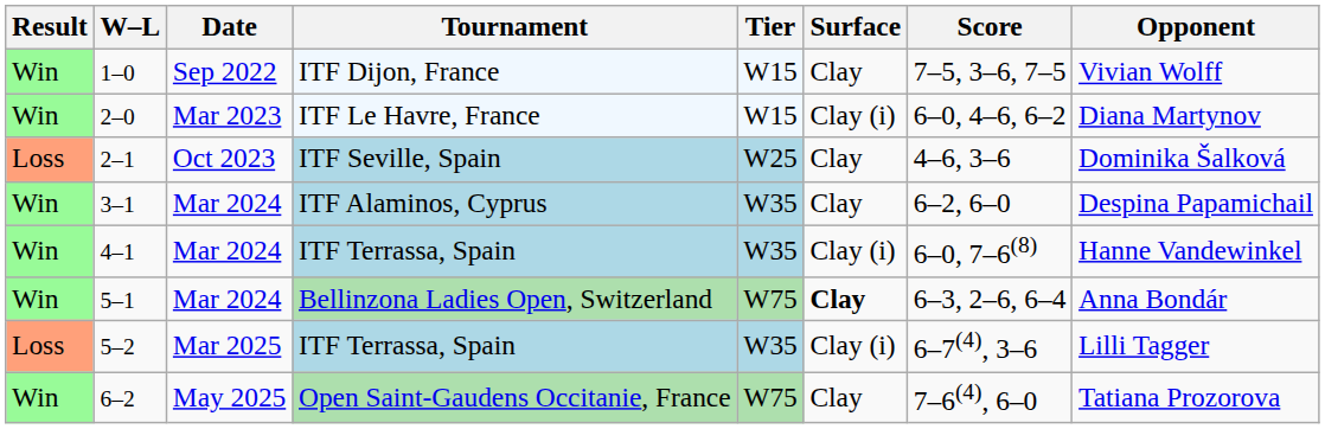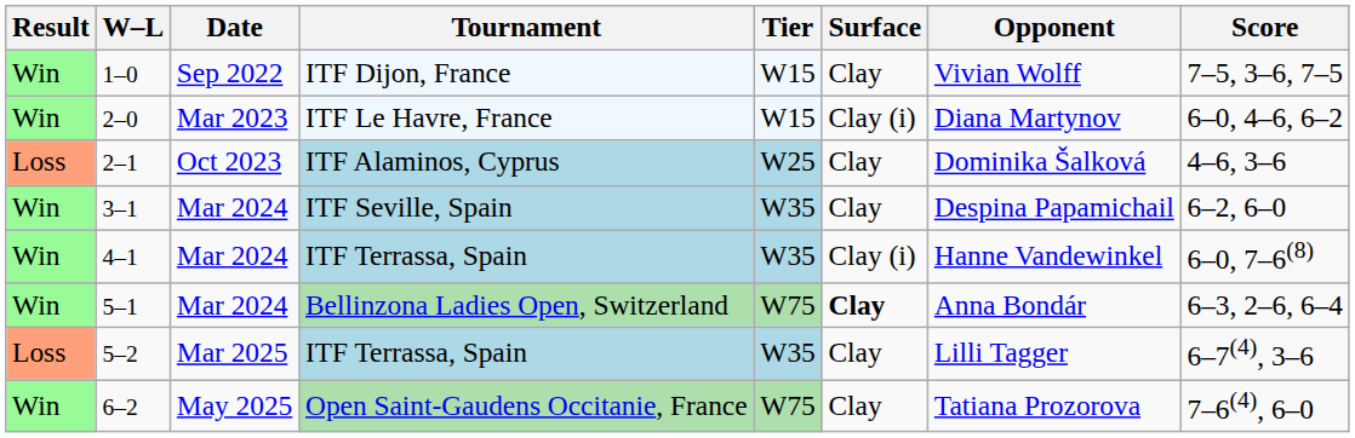 <table class="wikitable sortable">
 <tr>
 <th>Result</th>
 <th class=unsortable>W–L</th>
 <th>Date</th>
 <th>Tournament</th>
 <th>Tier</th>
 <th>Surface</th>
+<th>Opponent</th>
 <th class=unsortable>Score</th>
-<th>Opponent</th>
 </tr>
 <tr>
 <td style="background:#98fb98;">Win</td>
 <td><small>1–0</small></td>
 <td><a href='#'>Sep 2022</a></td>
 <td style="background:#f0f8ff;">ITF Dijon, France</td>
 <td style="background:#f0f8ff;">W15</td>
 <td>Clay</td>
+<td> <a href='#'>Vivian Wolff</a></td>
 <td>7–5, 3–6, 7–5</td>
-<td> <a href='#'>Vivian Wolff</a></td>
 </tr>
 <tr>
 <td style="background:#98fb98;">Win</td>
 <td><small>2–0</small></td>
 <td><a href='#'>Mar 2023</a></td>
 <td style="background:#f0f8ff;">ITF Le Havre, France</td>
 <td style="background:#f0f8ff;">W15</td>
 <td>Clay (i)</td>
+<td> <a href='#'>Diana Martynov</a></td>
 <td>6–0, 4–6, 6–2</td>
-<td> <a href='#'>Diana Martynov</a></td>
 </tr>
 <tr>
 <td style="background:#ffa07a;">Loss</td>
 <td><small>2–1</small></td>
 <td><a href='#'>Oct 2023</a></td>
-<td style="background:lightblue;">ITF Seville, Spain</td>
+<td style="background:lightblue;">ITF Alaminos, Cyprus</td>
 <td style="background:lightblue;">W25</td>
 <td>Clay</td>
+<td> <a href='#'>Dominika Šalková</a></td>
 <td>4–6, 3–6</td>
-<td> <a href='#'>Dominika Šalková</a></td>
 </tr>
 <tr>
 <td style="background:#98fb98;">Win</td>
 <td><small>3–1</small></td>
 <td><a href='#'>Mar 2024</a></td>
-<td style="background:lightblue;">ITF Alaminos, Cyprus</td>
+<td style="background:lightblue;">ITF Seville, Spain</td>
 <td style="background:lightblue;">W35</td>
 <td>Clay</td>
+<td> <a href='#'>Despina Papamichail</a></td>
 <td>6–2, 6–0</td>
-<td> <a href='#'>Despina Papamichail</a></td>
 </tr>
 <tr>
 <td style="background:#98fb98;">Win</td>
 <td><small>4–1</small></td>
 <td><a href='#'>Mar 2024</a></td>
 <td style="background:lightblue;">ITF Terrassa, Spain</td>
 <td style="background:lightblue;">W35</td>
 <td>Clay (i)</td>
+<td> <a href='#'>Hanne Vandewinkel</a></td>
 <td>6–0, 7–6<sup>(8)</sup></td>
-<td> <a href='#'>Hanne Vandewinkel</a></td>
 </tr>
 <tr>
 <td style="background:#98fb98;">Win</td>
 <td><small>5–1</small></td>
 <td><a href='#'>Mar 2024</a></td>
 <td style="background:#addfad;"><a href='#'>Bellinzona Ladies Open</a>, Switzerland</td>
 <td style="background:#addfad;">W75</td>
 <td><strong>Clay</strong></td>
+<td> <a href='#'>Anna Bondár</a></td>
 <td>6–3, 2–6, 6–4</td>
-<td> <a href='#'>Anna Bondár</a></td>
 </tr>
 <tr>
 <td style="background:#ffa07a;">Loss</td>
 <td><small>5–2</small></td>
 <td><a href='#'>Mar 2025</a></td>
 <td style="background:lightblue;">ITF Terrassa, Spain</td>
 <td style="background:lightblue;">W35</td>
-<td>Clay (i)</td>
+<td>Clay</td>
+<td> <a href='#'>Lilli Tagger</a></td>
 <td>6–7<sup>(4)</sup>, 3–6</td>
-<td> <a href='#'>Lilli Tagger</a></td>
 </tr>
 <tr>
 <td style="background:#98fb98;">Win</td>
 <td><small>6–2</small></td>
 <td><a href='#'>May 2025</a></td>
 <td style="background:#addfad;"><a href='#'>Open Saint-Gaudens Occitanie</a>, France</td>
 <td style="background:#addfad;">W75</td>
 <td>Clay</td>
+<td> <a href='#'>Tatiana Prozorova</a></td>
 <td>7–6<sup>(4)</sup>, 6–0</td>
-<td> <a href='#'>Tatiana Prozorova</a></td>
 </tr>
 </table>
